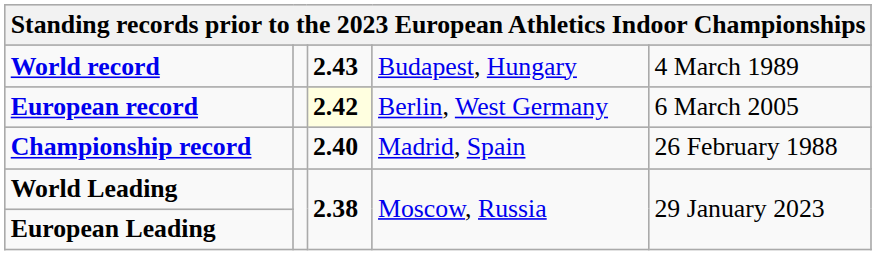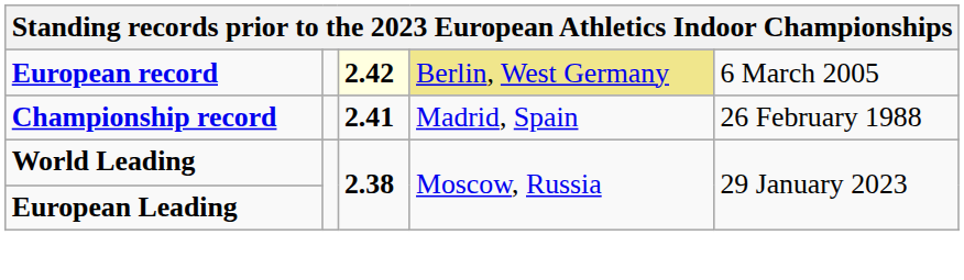 <table class="wikitable">
 <tr>
 <th colspan="5">Standing records prior to the 2023 European Athletics Indoor Championships</th>
 </tr>
 <tr>
-<td><strong><a href='#'>World record</a></strong></td>
-<td></td>
-<td><strong>2.43</strong></td>
-<td><a href='#'>Budapest</a>, <a href='#'>Hungary</a></td>
-<td>4 March 1989</td>
-</tr>
-<tr>
 <td><strong><a href='#'>European record</a></strong></td>
 <td></td>
 <td style="background: lightyellow;"><strong>2.42</strong></td>
-<td><a href='#'>Berlin</a>, <a href='#'>West Germany</a></td>
+<td style="background: khaki;"><a href='#'>Berlin</a>, <a href='#'>West Germany</a></td>
 <td>6 March 2005</td>
 </tr>
 <tr>
 <td><strong><a href='#'>Championship record</a></strong></td>
 <td></td>
-<td><strong>2.40</strong></td>
+<td><strong>2.41</strong></td>
 <td><a href='#'>Madrid</a>, <a href='#'>Spain</a></td>
 <td>26 February 1988</td>
 </tr>
 <tr>
 <td><strong>World Leading</strong></td>
 <td rowspan="2"></td>
 <td rowspan="2"><strong>2.38</strong></td>
 <td rowspan="2"><a href='#'>Moscow</a>, <a href='#'>Russia</a></td>
 <td rowspan="2">29 January 2023</td>
 </tr>
 <tr>
 <td><strong>European Leading</strong></td>
 </tr>
 </table>
